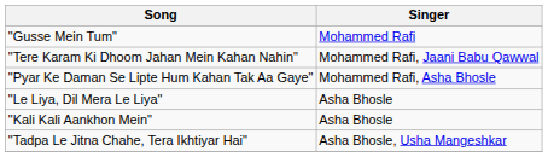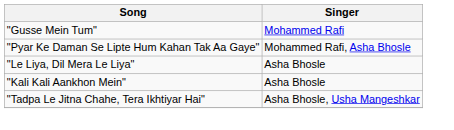 <table class="wikitable">
 <tr>
 <th>Song</th>
 <th>Singer</th>
 </tr>
 <tr>
 <td>"Gusse Mein Tum"</td>
 <td><a href='#'>Mohammed Rafi</a></td>
-</tr>
-<tr>
-<td>"Tere Karam Ki Dhoom Jahan Mein Kahan Nahin"</td>
-<td>Mohammed Rafi, <a href='#'>Jaani Babu Qawwal</a></td>
 </tr>
 <tr>
 <td>"Pyar Ke Daman Se Lipte Hum Kahan Tak Aa Gaye"</td>
 <td>Mohammed Rafi, <a href='#'>Asha Bhosle</a></td>
 </tr>
 <tr>
 <td>"Le Liya, Dil Mera Le Liya"</td>
 <td>Asha Bhosle</td>
 </tr>
 <tr>
 <td>"Kali Kali Aankhon Mein"</td>
 <td>Asha Bhosle</td>
 </tr>
 <tr>
 <td>"Tadpa Le Jitna Chahe, Tera Ikhtiyar Hai"</td>
 <td>Asha Bhosle, <a href='#'>Usha Mangeshkar</a></td>
 </tr>
 <tr>
 </tr>
 </table>
